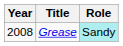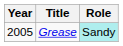 <table class="wikitable sortable">
 <tr>
 <th>Year</th>
 <th>Title</th>
 <th>Role</th>
 </tr>
 <tr>
-<td>2008</td>
+<td>2005</td>
 <td><em><a href='#'>Grease</a></em></td>
 <td style="background: paleturquoise;">Sandy</td>
 </tr>
 </table>
